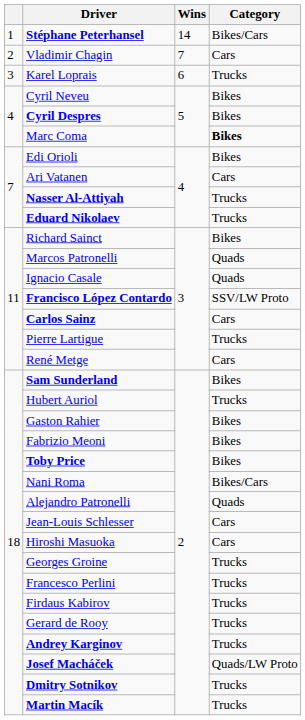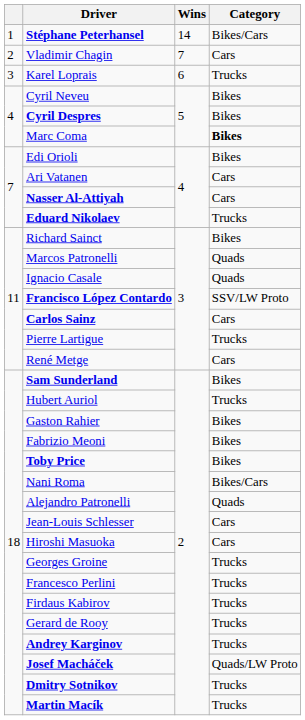 <table class="wikitable">
 <tr>
 <th></th>
 <th>Driver</th>
 <th>Wins</th>
 <th>Category</th>
 </tr>
 <tr>
 <td>1</td>
 <td> <strong><a href='#'>Stéphane Peterhansel</a></strong></td>
 <td>14</td>
 <td>Bikes/Cars</td>
 </tr>
 <tr>
 <td>2</td>
 <td> <a href='#'>Vladimir Chagin</a></td>
 <td>7</td>
 <td>Cars</td>
 </tr>
 <tr>
 <td>3</td>
 <td> <a href='#'>Karel Loprais</a></td>
 <td>6</td>
 <td>Trucks</td>
 </tr>
 <tr>
 <td rowspan="3">4</td>
 <td> <a href='#'>Cyril Neveu</a></td>
 <td rowspan="3">5</td>
 <td>Bikes</td>
 </tr>
 <tr>
 <td> <strong><a href='#'>Cyril Despres</a></strong></td>
 <td>Bikes</td>
 </tr>
 <tr>
 <td> <a href='#'>Marc Coma</a></td>
 <td><strong>Bikes</strong></td>
 </tr>
 <tr>
 <td rowspan="4">7</td>
 <td> <a href='#'>Edi Orioli</a></td>
 <td rowspan="4">4</td>
 <td>Bikes</td>
 </tr>
 <tr>
 <td> <a href='#'>Ari Vatanen</a></td>
 <td>Cars</td>
 </tr>
 <tr>
 <td> <strong><a href='#'>Nasser Al-Attiyah</a></strong></td>
-<td>Trucks</td>
+<td>Cars</td>
 </tr>
 <tr>
 <td> <strong><a href='#'>Eduard Nikolaev</a></strong></td>
 <td>Trucks</td>
 </tr>
 <tr>
 <td rowspan="7">11</td>
 <td> <a href='#'>Richard Sainct</a></td>
 <td rowspan="7">3</td>
 <td>Bikes</td>
 </tr>
 <tr>
 <td> <a href='#'>Marcos Patronelli</a></td>
 <td>Quads</td>
 </tr>
 <tr>
 <td> <a href='#'>Ignacio Casale</a></td>
 <td>Quads</td>
 </tr>
 <tr>
 <td> <strong><a href='#'>Francisco López Contardo</a></strong></td>
 <td>SSV/LW Proto</td>
 </tr>
 <tr>
 <td> <strong><a href='#'>Carlos Sainz</a></strong></td>
 <td>Cars</td>
 </tr>
 <tr>
 <td> <a href='#'>Pierre Lartigue</a></td>
 <td>Trucks</td>
 </tr>
 <tr>
 <td> <a href='#'>René Metge</a></td>
 <td>Cars</td>
 </tr>
 <tr>
 <td rowspan="17">18</td>
 <td> <strong><a href='#'>Sam Sunderland</a></strong></td>
 <td rowspan="17">2</td>
 <td>Bikes</td>
 </tr>
 <tr>
 <td> <a href='#'>Hubert Auriol</a></td>
 <td>Trucks</td>
 </tr>
 <tr>
 <td> <a href='#'>Gaston Rahier</a></td>
 <td>Bikes</td>
 </tr>
 <tr>
 <td> <a href='#'>Fabrizio Meoni</a></td>
 <td>Bikes</td>
 </tr>
 <tr>
 <td><strong> <a href='#'>Toby Price</a></strong></td>
 <td>Bikes</td>
 </tr>
 <tr>
 <td> <a href='#'>Nani Roma</a></td>
 <td>Bikes/Cars</td>
 </tr>
 <tr>
 <td> <a href='#'>Alejandro Patronelli</a></td>
 <td>Quads</td>
 </tr>
 <tr>
 <td> <a href='#'>Jean-Louis Schlesser</a></td>
 <td>Cars</td>
 </tr>
 <tr>
 <td> <a href='#'>Hiroshi Masuoka</a></td>
 <td>Cars</td>
 </tr>
 <tr>
 <td> <a href='#'>Georges Groine</a></td>
 <td>Trucks</td>
 </tr>
 <tr>
 <td> <a href='#'>Francesco Perlini</a></td>
 <td>Trucks</td>
 </tr>
 <tr>
 <td> <a href='#'>Firdaus Kabirov</a></td>
 <td>Trucks</td>
 </tr>
 <tr>
 <td> <a href='#'>Gerard de Rooy</a></td>
 <td>Trucks</td>
 </tr>
 <tr>
 <td> <strong><a href='#'>Andrey Karginov</a></strong></td>
 <td>Trucks</td>
 </tr>
 <tr>
 <td> <strong><a href='#'>Josef Macháček</a></strong></td>
 <td>Quads/LW Proto</td>
 </tr>
 <tr>
 <td> <strong><a href='#'>Dmitry Sotnikov</a></strong></td>
 <td>Trucks</td>
 </tr>
 <tr>
 <td> <strong><a href='#'>Martin Macík</a></strong></td>
 <td>Trucks</td>
 </tr>
 </table>
